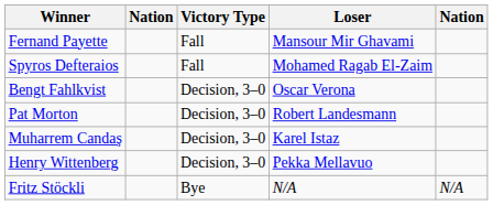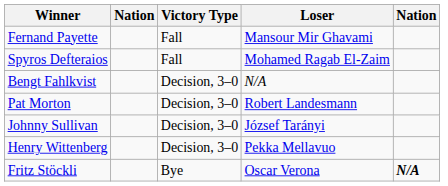 <table class="wikitable sortable" style="text-align:left;">
 <tr>
 <th>Winner</th>
 <th>Nation</th>
 <th>Victory Type</th>
 <th>Loser</th>
 <th>Nation</th>
 </tr>
 <tr>
 <td><a href='#'>Fernand Payette</a></td>
 <td></td>
 <td>Fall</td>
 <td><a href='#'>Mansour Mir Ghavami</a></td>
 <td></td>
 </tr>
 <tr>
 <td><a href='#'>Spyros Defteraios</a></td>
 <td></td>
 <td>Fall</td>
 <td><a href='#'>Mohamed Ragab El-Zaim</a></td>
 <td></td>
 </tr>
 <tr>
 <td><a href='#'>Bengt Fahlkvist</a></td>
 <td></td>
 <td>Decision, 3–0</td>
-<td><a href='#'>Oscar Verona</a></td>
+<td><em>N/A</em></td>
 <td></td>
 </tr>
 <tr>
 <td><a href='#'>Pat Morton</a></td>
 <td></td>
 <td>Decision, 3–0</td>
 <td><a href='#'>Robert Landesmann</a></td>
 <td></td>
 </tr>
 <tr>
-<td><a href='#'>Muharrem Candaş</a></td>
+<td><a href='#'>Johnny Sullivan</a></td>
 <td></td>
 <td>Decision, 3–0</td>
-<td><a href='#'>Karel Istaz</a></td>
+<td><a href='#'>József Tarányi</a></td>
 <td></td>
 </tr>
 <tr>
 <td><a href='#'>Henry Wittenberg</a></td>
 <td></td>
 <td>Decision, 3–0</td>
 <td><a href='#'>Pekka Mellavuo</a></td>
 <td></td>
 </tr>
 <tr>
 <td><a href='#'>Fritz Stöckli</a></td>
 <td></td>
 <td>Bye</td>
-<td><em>N/A</em></td>
-<td><em>N/A</em></td>
+<td><a href='#'>Oscar Verona</a></td>
+<td><strong><em>N/A</em></strong></td>
 </tr>
 </table>
